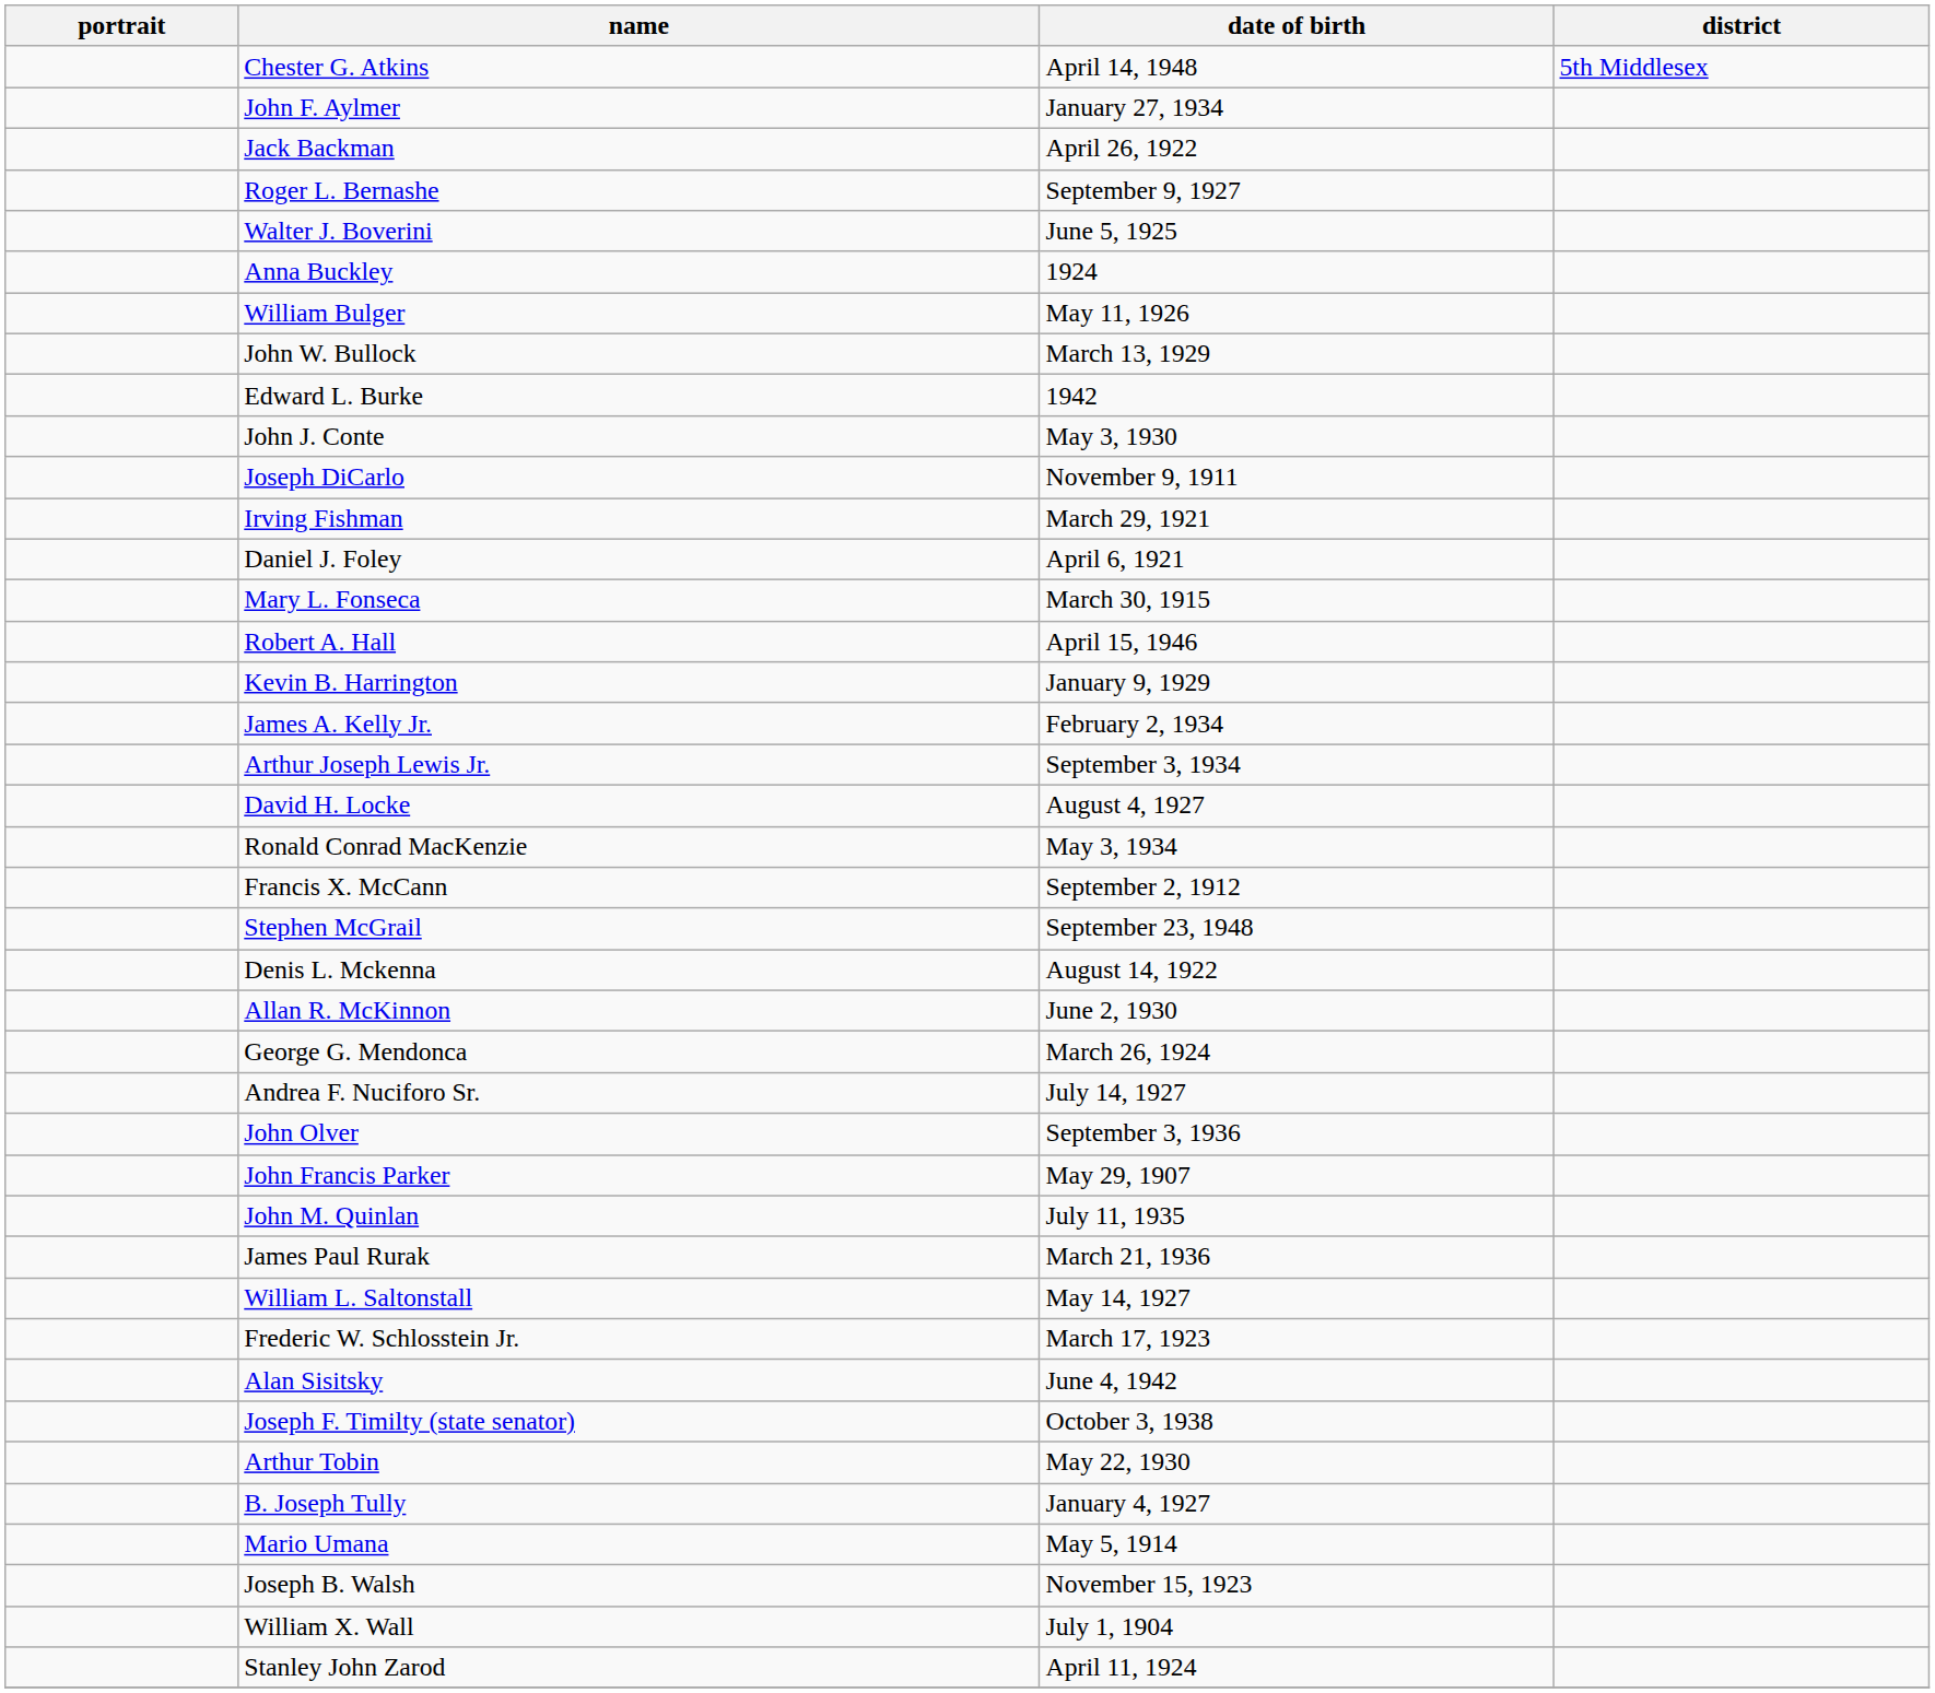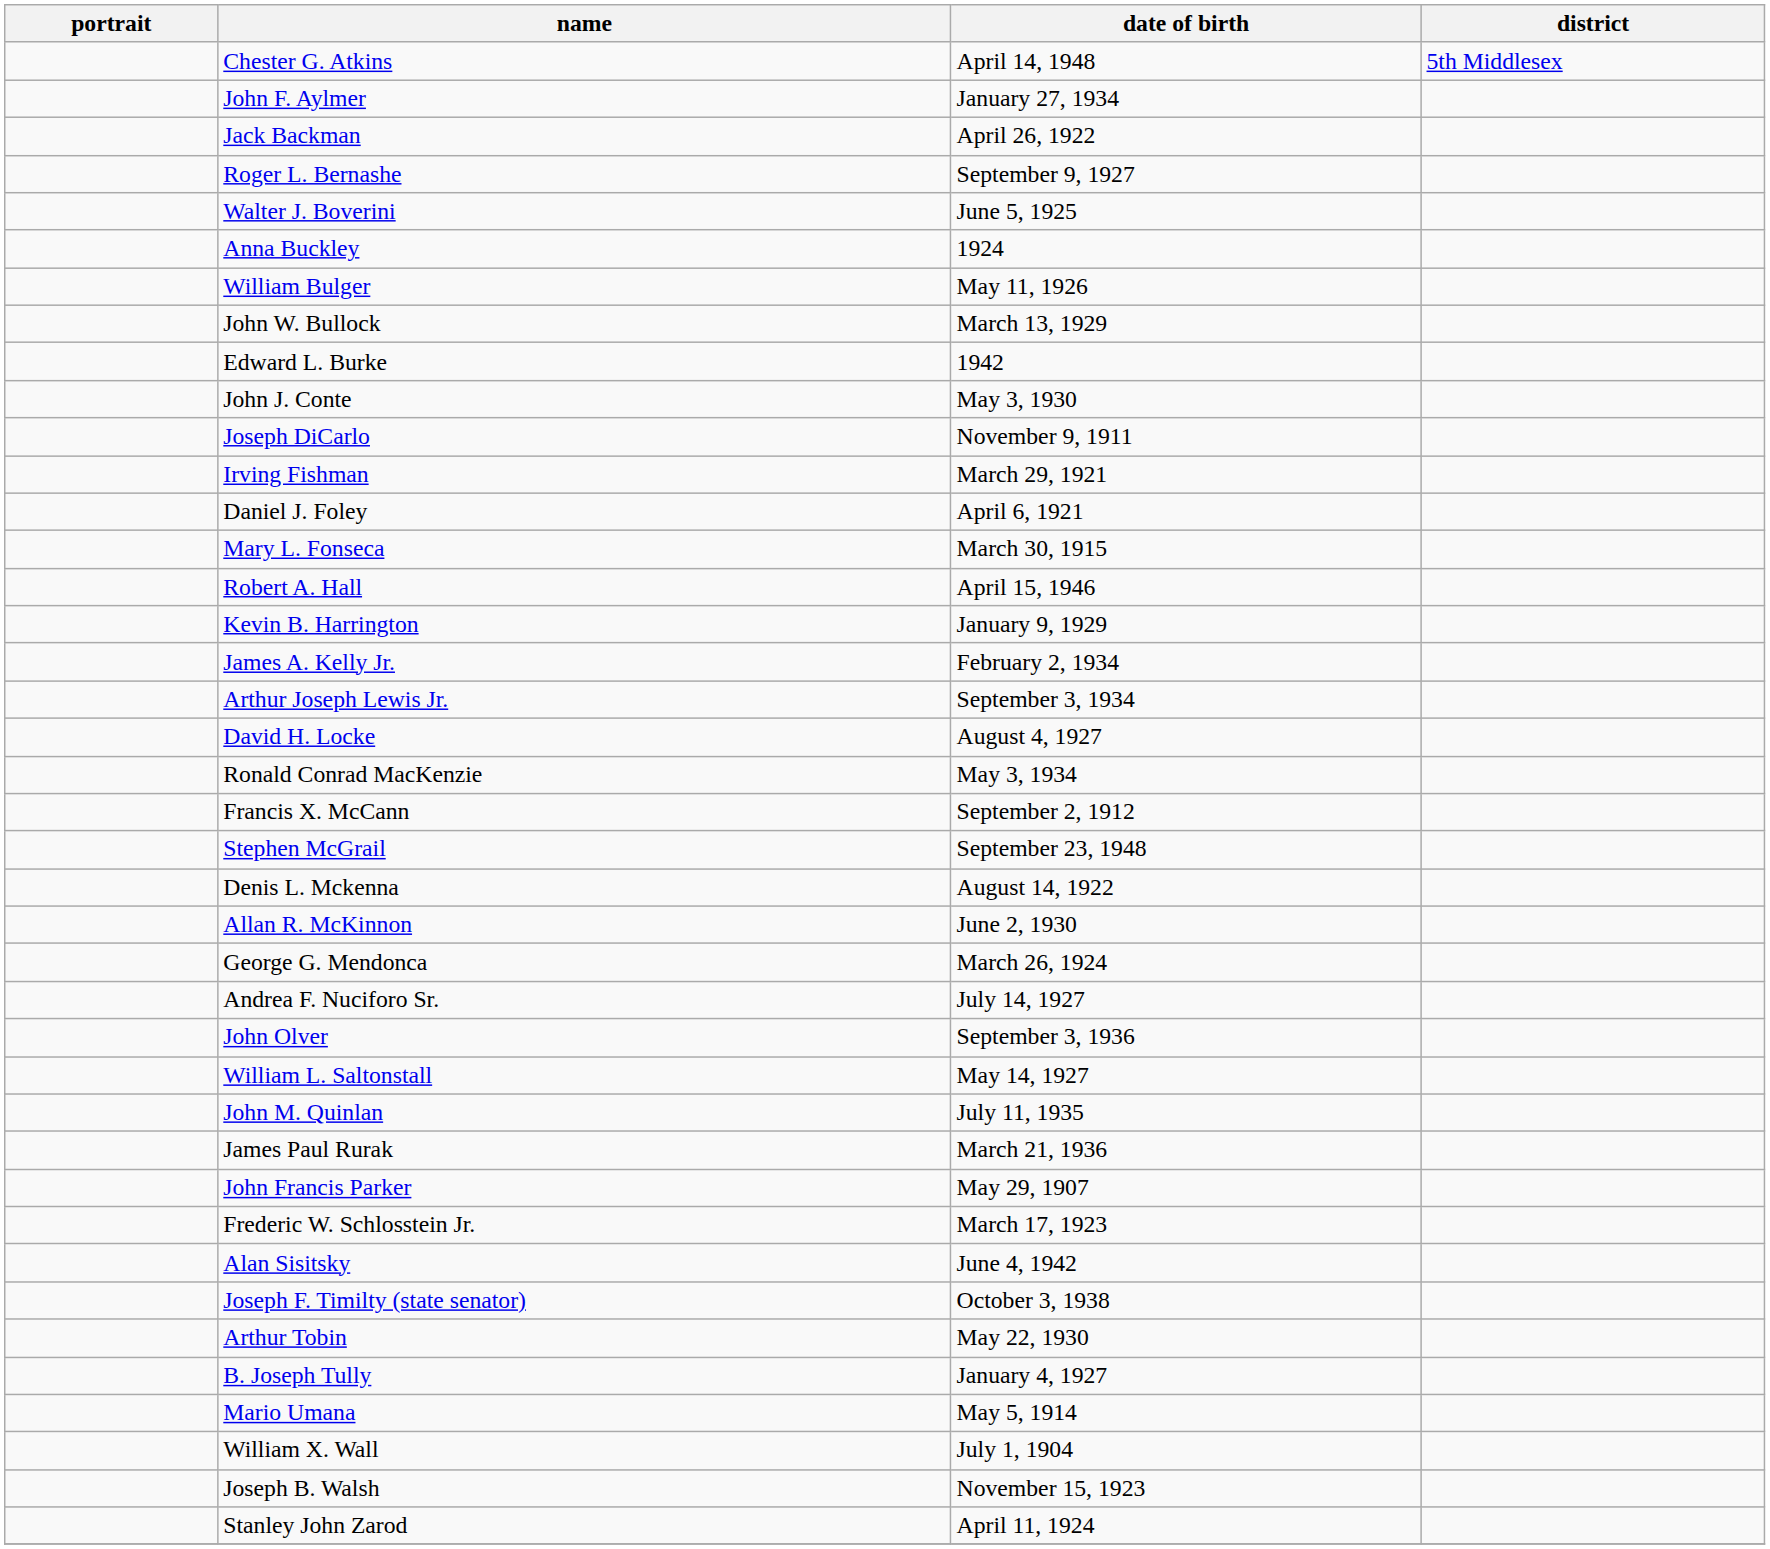 <table class='wikitable sortable' style="width:60%">
 <tr>
 <th>portrait</th>
 <th>name </th>
 <th data-sort-type=date>date of birth </th>
 <th>district </th>
 </tr>
 <tr>
 <td></td>
 <td><a href='#'>Chester G. Atkins</a></td>
 <td>April 14, 1948</td>
 <td><a href='#'>5th Middlesex</a></td>
 </tr>
 <tr>
 <td></td>
 <td><a href='#'>John F. Aylmer</a></td>
 <td>January 27, 1934</td>
 <td></td>
 </tr>
 <tr>
 <td></td>
 <td><a href='#'>Jack Backman</a></td>
 <td>April 26, 1922</td>
 <td></td>
 </tr>
 <tr>
 <td></td>
 <td><a href='#'>Roger L. Bernashe</a></td>
 <td>September 9, 1927</td>
 <td></td>
 </tr>
 <tr>
 <td></td>
 <td><a href='#'>Walter J. Boverini</a></td>
 <td>June 5, 1925</td>
 <td></td>
 </tr>
 <tr>
 <td></td>
 <td><a href='#'>Anna Buckley</a></td>
 <td>1924</td>
 <td></td>
 </tr>
 <tr>
 <td></td>
 <td><a href='#'>William Bulger</a></td>
 <td>May 11, 1926</td>
 <td></td>
 </tr>
 <tr>
 <td></td>
 <td>John W. Bullock</td>
 <td>March 13, 1929</td>
 <td></td>
 </tr>
 <tr>
 <td></td>
 <td>Edward L. Burke</td>
 <td>1942</td>
 <td></td>
 </tr>
 <tr>
 <td></td>
 <td>John J. Conte</td>
 <td>May 3, 1930</td>
 <td></td>
 </tr>
 <tr>
 <td></td>
 <td><a href='#'>Joseph DiCarlo</a></td>
 <td>November 9, 1911</td>
 <td></td>
 </tr>
 <tr>
 <td></td>
 <td><a href='#'>Irving Fishman</a></td>
 <td>March 29, 1921</td>
 <td></td>
 </tr>
 <tr>
 <td></td>
 <td>Daniel J. Foley</td>
 <td>April 6, 1921</td>
 <td></td>
 </tr>
 <tr>
 <td></td>
 <td><a href='#'>Mary L. Fonseca</a></td>
 <td>March 30, 1915</td>
 <td></td>
 </tr>
 <tr>
 <td></td>
 <td><a href='#'>Robert A. Hall</a></td>
 <td>April 15, 1946</td>
 <td></td>
 </tr>
 <tr>
 <td></td>
 <td><a href='#'>Kevin B. Harrington</a></td>
 <td>January 9, 1929</td>
 <td></td>
 </tr>
 <tr>
 <td></td>
 <td><a href='#'>James A. Kelly Jr.</a></td>
 <td>February 2, 1934</td>
 <td></td>
 </tr>
 <tr>
 <td></td>
 <td><a href='#'>Arthur Joseph Lewis Jr.</a></td>
 <td>September 3, 1934</td>
 <td></td>
 </tr>
 <tr>
 <td></td>
 <td><a href='#'>David H. Locke</a></td>
 <td>August 4, 1927</td>
 <td></td>
 </tr>
 <tr>
 <td></td>
 <td>Ronald Conrad MacKenzie</td>
 <td>May 3, 1934</td>
 <td></td>
 </tr>
 <tr>
 <td></td>
 <td>Francis X. McCann</td>
 <td>September 2, 1912</td>
 <td></td>
 </tr>
 <tr>
 <td></td>
 <td><a href='#'>Stephen McGrail</a></td>
 <td>September 23, 1948</td>
 <td></td>
 </tr>
 <tr>
 <td></td>
 <td>Denis L. Mckenna</td>
 <td>August 14, 1922</td>
 <td></td>
 </tr>
 <tr>
 <td></td>
 <td><a href='#'>Allan R. McKinnon</a></td>
 <td>June 2, 1930</td>
 <td></td>
 </tr>
 <tr>
 <td></td>
 <td>George G. Mendonca</td>
 <td>March 26, 1924</td>
 <td></td>
 </tr>
 <tr>
 <td></td>
 <td>Andrea F. Nuciforo Sr.</td>
 <td>July 14, 1927</td>
 <td></td>
 </tr>
 <tr>
 <td></td>
 <td><a href='#'>John Olver</a></td>
 <td>September 3, 1936</td>
 <td></td>
 </tr>
 <tr>
 <td></td>
-<td><a href='#'>John Francis Parker</a></td>
-<td>May 29, 1907</td>
+<td><a href='#'>William L. Saltonstall</a></td>
+<td>May 14, 1927</td>
 <td></td>
 </tr>
 <tr>
 <td></td>
 <td><a href='#'>John M. Quinlan</a></td>
 <td>July 11, 1935</td>
 <td></td>
 </tr>
 <tr>
 <td></td>
 <td>James Paul Rurak</td>
 <td>March 21, 1936</td>
 <td></td>
 </tr>
 <tr>
 <td></td>
-<td><a href='#'>William L. Saltonstall</a></td>
-<td>May 14, 1927</td>
+<td><a href='#'>John Francis Parker</a></td>
+<td>May 29, 1907</td>
 <td></td>
 </tr>
 <tr>
 <td></td>
 <td>Frederic W. Schlosstein Jr.</td>
 <td>March 17, 1923</td>
 <td></td>
 </tr>
 <tr>
 <td></td>
 <td><a href='#'>Alan Sisitsky</a></td>
 <td>June 4, 1942</td>
 <td></td>
 </tr>
 <tr>
 <td></td>
 <td><a href='#'>Joseph F. Timilty (state senator)</a></td>
 <td>October 3, 1938</td>
 <td></td>
 </tr>
 <tr>
 <td></td>
 <td><a href='#'>Arthur Tobin</a></td>
 <td>May 22, 1930</td>
 <td></td>
 </tr>
 <tr>
 <td></td>
 <td><a href='#'>B. Joseph Tully</a></td>
 <td>January 4, 1927</td>
 <td></td>
 </tr>
 <tr>
 <td></td>
 <td><a href='#'>Mario Umana</a></td>
 <td>May 5, 1914</td>
 <td></td>
 </tr>
 <tr>
 <td></td>
-<td>Joseph B. Walsh</td>
-<td>November 15, 1923</td>
+<td>William X. Wall</td>
+<td>July 1, 1904</td>
 <td></td>
 </tr>
 <tr>
 <td></td>
-<td>William X. Wall</td>
-<td>July 1, 1904</td>
+<td>Joseph B. Walsh</td>
+<td>November 15, 1923</td>
 <td></td>
 </tr>
 <tr>
 <td></td>
 <td>Stanley John Zarod</td>
 <td>April 11, 1924</td>
 <td></td>
 </tr>
 <tr>
 </tr>
 </table>
